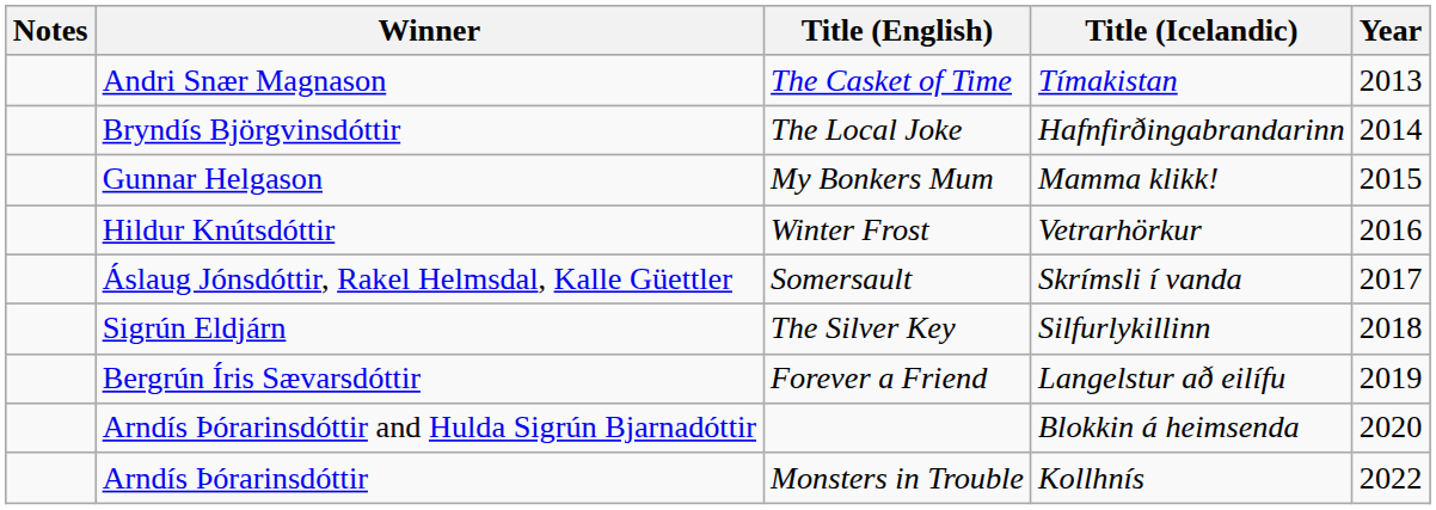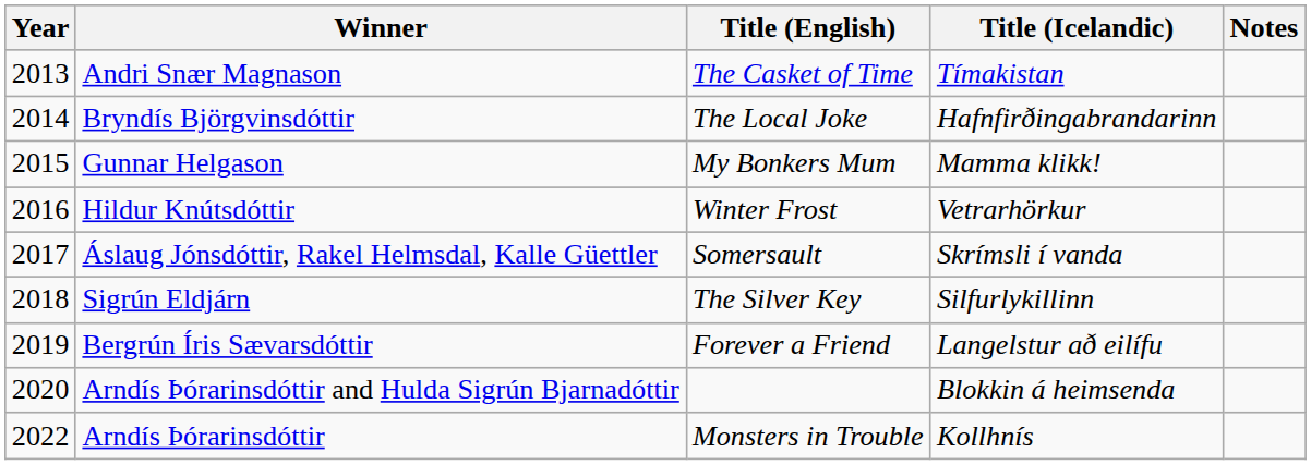 <table class="wikitable">
 <tr>
-<th>Notes</th>
+<th>Year</th>
 <th>Winner</th>
 <th>Title (English)</th>
 <th>Title (Icelandic)</th>
-<th>Year</th>
+<th>Notes</th>
 </tr>
 <tr>
-<td></td>
+<td>2013</td>
 <td><a href='#'>Andri Snær Magnason</a></td>
 <td><em><a href='#'>The Casket of Time</a></em></td>
 <td><em><a href='#'>Tímakistan</a></em></td>
-<td>2013</td>
+<td></td>
 </tr>
 <tr>
-<td></td>
+<td>2014</td>
 <td><a href='#'>Bryndís Björgvinsdóttir</a></td>
 <td><em>The Local Joke</em></td>
 <td><em>Hafnfirðingabrandarinn</em></td>
-<td>2014</td>
+<td></td>
 </tr>
 <tr>
-<td></td>
+<td>2015</td>
 <td><a href='#'>Gunnar Helgason</a></td>
 <td><em>My Bonkers Mum</em></td>
 <td><em>Mamma klikk!</em></td>
-<td>2015</td>
+<td></td>
 </tr>
 <tr>
-<td></td>
+<td>2016</td>
 <td><a href='#'>Hildur Knútsdóttir</a></td>
 <td><em>Winter Frost</em></td>
 <td><em>Vetrarhörkur</em></td>
-<td>2016</td>
+<td></td>
 </tr>
 <tr>
-<td></td>
+<td>2017</td>
 <td><a href='#'>Áslaug Jónsdóttir</a>, <a href='#'>Rakel Helmsdal</a>, <a href='#'>Kalle Güettler</a></td>
 <td><em>Somersault</em></td>
 <td><em>Skrímsli í vanda</em></td>
-<td>2017</td>
+<td></td>
 </tr>
 <tr>
-<td></td>
+<td>2018</td>
 <td><a href='#'>Sigrún Eldjárn</a></td>
 <td><em>The Silver Key</em></td>
 <td><em>Silfurlykillinn</em></td>
-<td>2018</td>
+<td></td>
 </tr>
 <tr>
-<td></td>
+<td>2019</td>
 <td><a href='#'>Bergrún Íris Sævarsdóttir</a></td>
 <td><em>Forever a Friend</em></td>
 <td><em>Langelstur að eilífu</em></td>
-<td>2019</td>
+<td></td>
 </tr>
 <tr>
-<td></td>
+<td>2020</td>
 <td><a href='#'>Arndís Þórarinsdóttir</a> and <a href='#'>Hulda Sigrún Bjarnadóttir</a></td>
 <td><em> </em></td>
 <td><em>Blokkin á heimsenda</em></td>
-<td>2020</td>
+<td></td>
 </tr>
 <tr>
-<td></td>
+<td>2022</td>
 <td><a href='#'>Arndís Þórarinsdóttir</a></td>
 <td><em>Monsters in Trouble</em></td>
 <td><em>Kollhnís</em></td>
-<td>2022</td>
+<td></td>
 </tr>
 </table>
